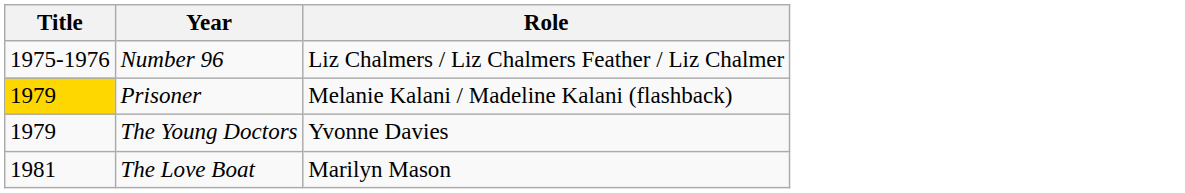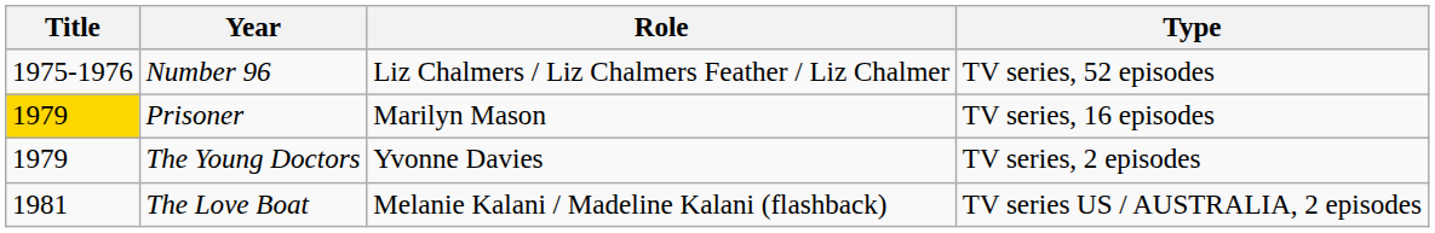 <table class="wikitable">
 <tr>
 <th>Title</th>
 <th>Year</th>
 <th>Role</th>
+<th>Type</th>
 </tr>
 <tr>
 <td>1975-1976</td>
 <td><em>Number 96</em></td>
 <td>Liz Chalmers / Liz Chalmers Feather / Liz Chalmer</td>
+<td>TV series, 52 episodes</td>
 </tr>
 <tr>
 <td style="background: gold;">1979</td>
 <td><em>Prisoner</em></td>
-<td>Melanie Kalani / Madeline Kalani (flashback)</td>
+<td>Marilyn Mason</td>
+<td>TV series, 16 episodes</td>
 </tr>
 <tr>
 <td>1979</td>
 <td><em>The Young Doctors</em></td>
 <td>Yvonne Davies</td>
+<td>TV series, 2 episodes</td>
 </tr>
 <tr>
 <td>1981</td>
 <td><em>The Love Boat</em></td>
-<td>Marilyn Mason</td>
+<td>Melanie Kalani / Madeline Kalani (flashback)</td>
+<td>TV series US / AUSTRALIA, 2 episodes</td>
 </tr>
 </table>
